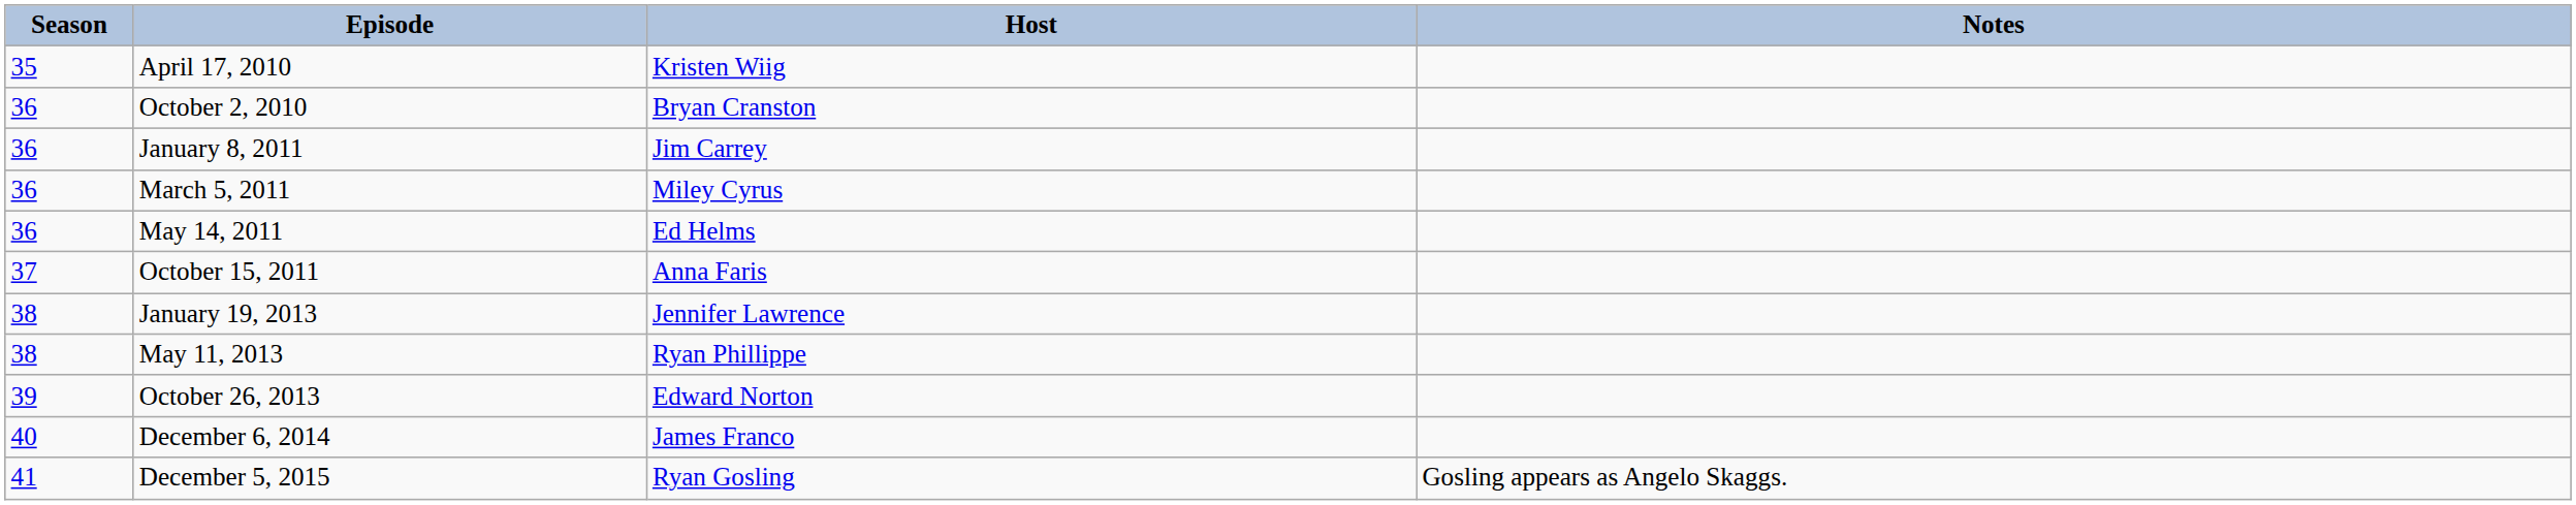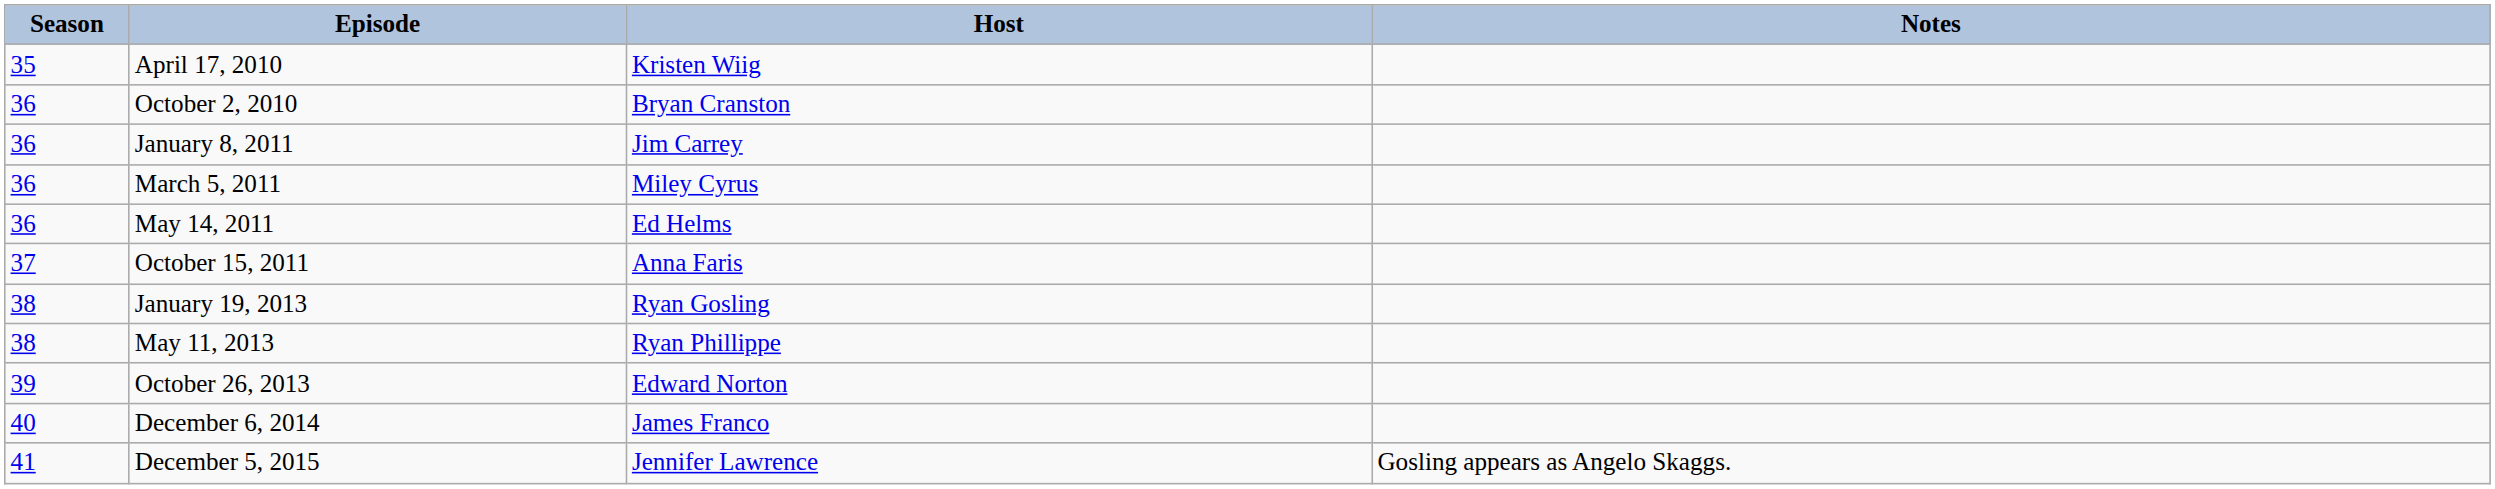 <table class="wikitable" style="width:100%;">
 <tr>
 <th style="background:#B0C4DE;" width="5%">Season</th>
 <th style="background:#B0C4DE;" width="20%">Episode</th>
 <th style="background:#B0C4DE;" width="30%">Host</th>
 <th style="background:#B0C4DE;" width="45%">Notes</th>
 </tr>
 <tr>
 <td><a href='#'>35</a></td>
 <td>April 17, 2010</td>
 <td><a href='#'>Kristen Wiig</a></td>
 <td></td>
 </tr>
 <tr>
 <td><a href='#'>36</a></td>
 <td>October 2, 2010</td>
 <td><a href='#'>Bryan Cranston</a></td>
 <td></td>
 </tr>
 <tr>
 <td><a href='#'>36</a></td>
 <td>January 8, 2011</td>
 <td><a href='#'>Jim Carrey</a></td>
 <td></td>
 </tr>
 <tr>
 <td><a href='#'>36</a></td>
 <td>March 5, 2011</td>
 <td><a href='#'>Miley Cyrus</a></td>
 <td></td>
 </tr>
 <tr>
 <td><a href='#'>36</a></td>
 <td>May 14, 2011</td>
 <td><a href='#'>Ed Helms</a></td>
 <td></td>
 </tr>
 <tr>
 <td><a href='#'>37</a></td>
 <td>October 15, 2011</td>
 <td><a href='#'>Anna Faris</a></td>
 <td></td>
 </tr>
 <tr>
 <td><a href='#'>38</a></td>
 <td>January 19, 2013</td>
-<td><a href='#'>Jennifer Lawrence</a></td>
+<td><a href='#'>Ryan Gosling</a></td>
 <td></td>
 </tr>
 <tr>
 <td><a href='#'>38</a></td>
 <td>May 11, 2013</td>
 <td><a href='#'>Ryan Phillippe</a></td>
 <td></td>
 </tr>
 <tr>
 <td><a href='#'>39</a></td>
 <td>October 26, 2013</td>
 <td><a href='#'>Edward Norton</a></td>
 <td></td>
 </tr>
 <tr>
 <td><a href='#'>40</a></td>
 <td>December 6, 2014</td>
 <td><a href='#'>James Franco</a></td>
 <td></td>
 </tr>
 <tr>
 <td><a href='#'>41</a></td>
 <td>December 5, 2015</td>
-<td><a href='#'>Ryan Gosling</a></td>
+<td><a href='#'>Jennifer Lawrence</a></td>
 <td>Gosling appears as Angelo Skaggs.</td>
 </tr>
 </table>
